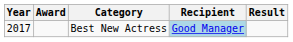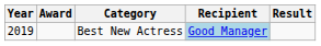 <table class="wikitable">
 <tr>
 <th>Year</th>
 <th>Award</th>
 <th>Category</th>
 <th>Recipient</th>
 <th>Result</th>
 </tr>
 <tr>
-<td>2017</td>
+<td>2019</td>
 <td></td>
 <td>Best New Actress</td>
 <td style="background: lightblue;"><a href='#'>Good Manager</a></td>
 <td></td>
 </tr>
 </table>
